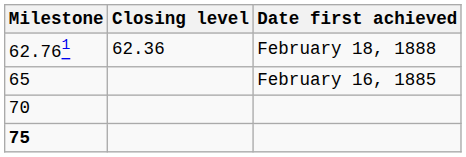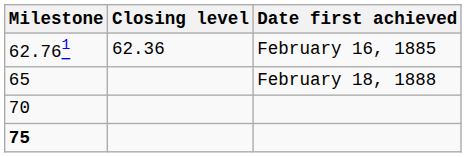 <table class="wikitable">
 <tr>
 <th>Milestone</th>
 <th>Closing level </th>
 <th>Date first achieved</th>
 </tr>
 <tr>
 <td>62.76<a href='#'><sup>1</sup></a></td>
 <td>62.36</td>
-<td>February 18, 1888</td>
+<td>February 16, 1885</td>
 </tr>
 <tr>
 <td>65</td>
 <td></td>
-<td>February 16, 1885</td>
+<td>February 18, 1888</td>
 </tr>
 <tr>
 <td>70</td>
 <td></td>
 <td></td>
 </tr>
 <tr>
 <td><strong>75</strong></td>
 <td></td>
 <td></td>
 </tr>
 </table>
